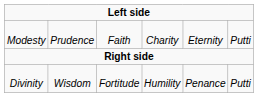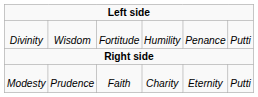 <table class="wikitable" style="margin-left:auto; margin-right:auto; text-align:center;">
 <tr>
 <td colspan="6"><strong>Left side</strong></td>
+</tr>
+<tr>
+<td><br><em>Divinity</em></td>
+<td><br><em>Wisdom</em></td>
+<td><br><em>Fortitude</em></td>
+<td><br><em>Humility</em></td>
+<td><br><em>Penance</em></td>
+<td><br><em>Putti</em></td>
+</tr>
+<tr>
+<td colspan="6"><strong>Right side</strong></td>
 </tr>
 <tr>
 <td><br><em>Modesty</em></td>
 <td><br><em>Prudence</em></td>
 <td><br><em>Faith</em></td>
 <td><br><em>Charity</em></td>
 <td><br><em>Eternity</em></td>
 <td><br><em>Putti</em></td>
 </tr>
-<tr>
-<td colspan="6"><strong>Right side</strong></td>
-</tr>
-<tr>
-<td><br><em>Divinity</em></td>
-<td><br><em>Wisdom</em></td>
-<td><br><em>Fortitude</em></td>
-<td><br><em>Humility</em></td>
-<td><br><em>Penance</em></td>
-<td><br><em>Putti</em></td>
-</tr>
 </table>
